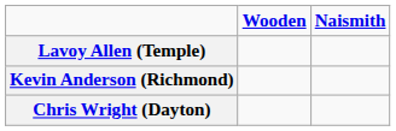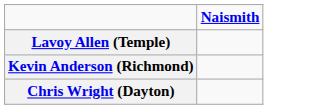 <table class="wikitable" style="white-space:nowrap; font-size:90%;">
 <tr>
 <td></td>
-<td><strong><a href='#'>Wooden</a></strong></td>
 <td><strong><a href='#'>Naismith</a></strong></td>
 </tr>
 <tr>
 <th><a href='#'>Lavoy Allen</a> (Temple)</th>
 <td></td>
-<td></td>
 </tr>
 <tr>
 <th><a href='#'>Kevin Anderson</a> (Richmond)</th>
-<td></td>
 <td></td>
 </tr>
 <tr>
 <th><a href='#'>Chris Wright</a> (Dayton)</th>
 <td></td>
-<td></td>
 </tr>
 </table>
